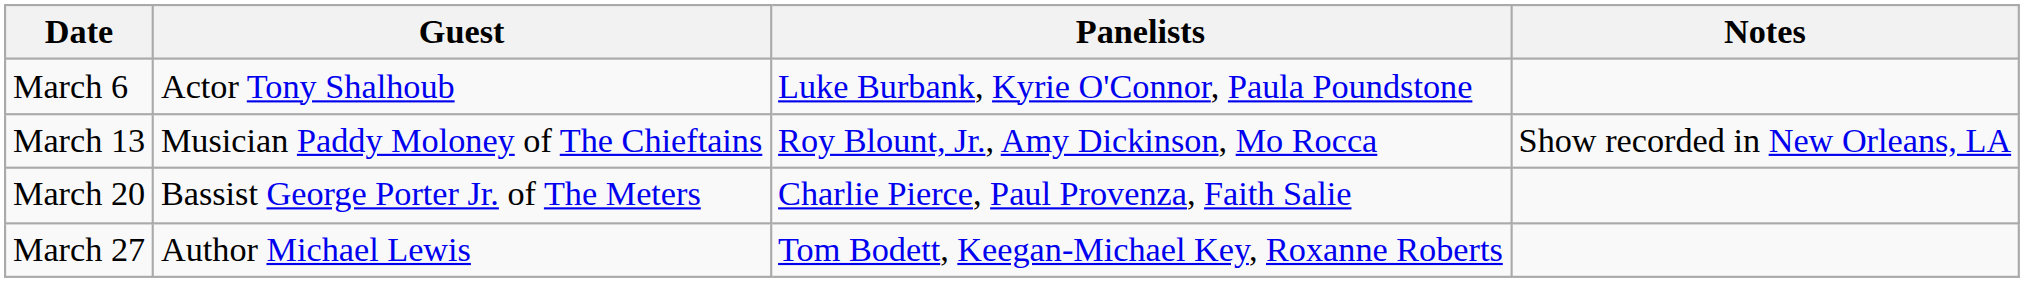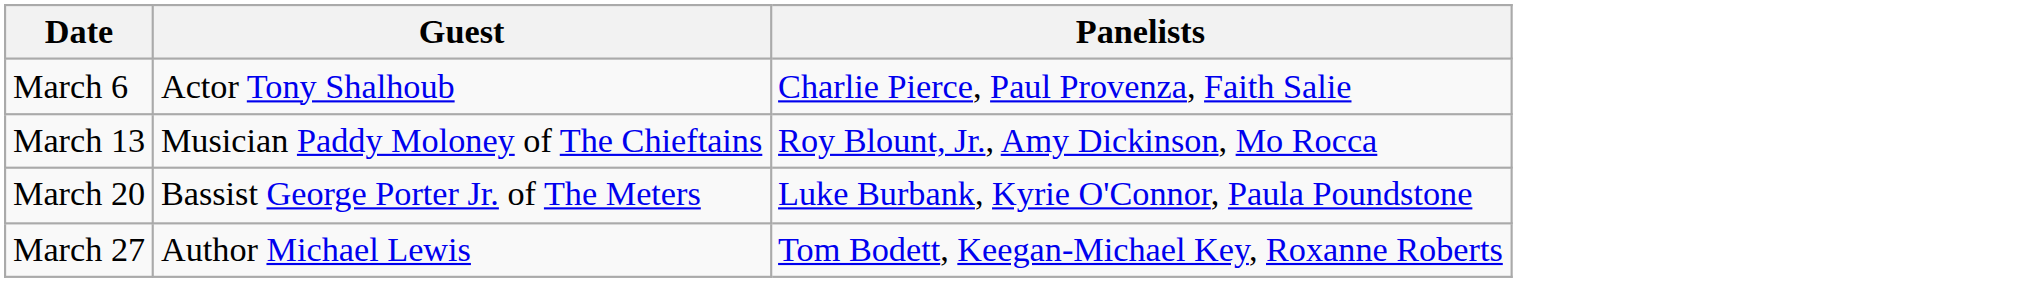 <table class="wikitable">
 <tr>
 <th>Date</th>
 <th>Guest</th>
 <th>Panelists</th>
-<th>Notes</th>
 </tr>
 <tr>
 <td>March 6</td>
 <td>Actor <a href='#'>Tony Shalhoub</a></td>
-<td><a href='#'>Luke Burbank</a>, <a href='#'>Kyrie O'Connor</a>, <a href='#'>Paula Poundstone</a></td>
-<td></td>
+<td><a href='#'>Charlie Pierce</a>, <a href='#'>Paul Provenza</a>, <a href='#'>Faith Salie</a></td>
 </tr>
 <tr>
 <td>March 13</td>
 <td>Musician <a href='#'>Paddy Moloney</a> of <a href='#'>The Chieftains</a></td>
 <td><a href='#'>Roy Blount, Jr.</a>, <a href='#'>Amy Dickinson</a>, <a href='#'>Mo Rocca</a></td>
-<td>Show recorded in <a href='#'>New Orleans, LA</a></td>
 </tr>
 <tr>
 <td>March 20</td>
 <td>Bassist <a href='#'>George Porter Jr.</a> of <a href='#'>The Meters</a></td>
-<td><a href='#'>Charlie Pierce</a>, <a href='#'>Paul Provenza</a>, <a href='#'>Faith Salie</a></td>
-<td></td>
+<td><a href='#'>Luke Burbank</a>, <a href='#'>Kyrie O'Connor</a>, <a href='#'>Paula Poundstone</a></td>
 </tr>
 <tr>
 <td>March 27</td>
 <td>Author <a href='#'>Michael Lewis</a></td>
 <td><a href='#'>Tom Bodett</a>, <a href='#'>Keegan-Michael Key</a>, <a href='#'>Roxanne Roberts</a></td>
-<td></td>
 </tr>
 </table>
